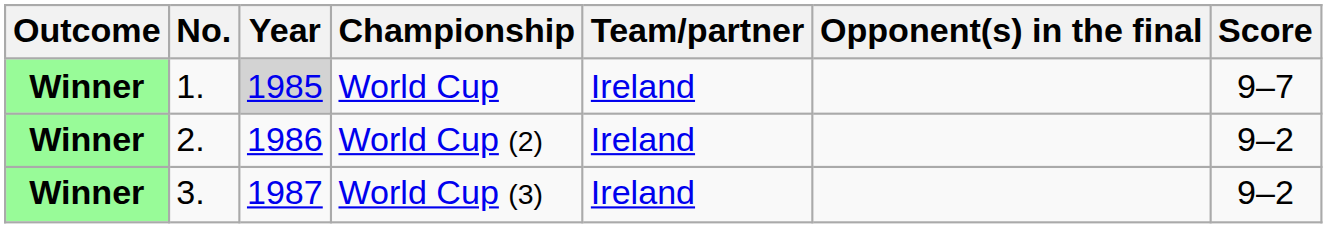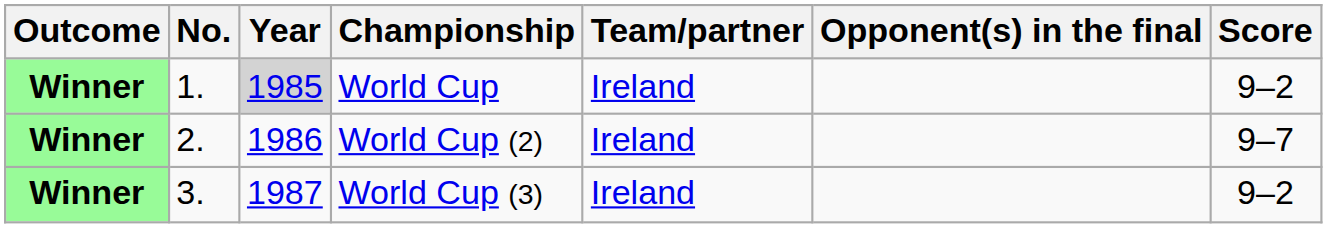 <table class="sortable wikitable plainrowheaders">
 <tr>
 <th>Outcome</th>
 <th>No.</th>
 <th>Year</th>
 <th>Championship</th>
 <th>Team/partner</th>
 <th>Opponent(s) in the final</th>
 <th>Score</th>
 </tr>
 <tr>
 <th scope="row" style="background:#98FB98">Winner</th>
 <td>1.</td>
 <td style="background: lightgrey;"><a href='#'>1985</a></td>
 <td><a href='#'>World Cup</a></td>
 <td><a href='#'>Ireland</a></td>
 <td></td>
-<td align="center">9–7</td>
+<td align="center">9–2</td>
 </tr>
 <tr>
 <th scope="row" style="background:#98FB98">Winner</th>
 <td>2.</td>
 <td><a href='#'>1986</a></td>
 <td><a href='#'>World Cup</a> <small>(2)</small></td>
 <td><a href='#'>Ireland</a></td>
 <td></td>
-<td align="center">9–2</td>
+<td align="center">9–7</td>
 </tr>
 <tr>
 <th scope="row" style="background:#98FB98">Winner</th>
 <td>3.</td>
 <td><a href='#'>1987</a></td>
 <td><a href='#'>World Cup</a> <small>(3)</small></td>
 <td><a href='#'>Ireland</a></td>
 <td></td>
 <td align="center">9–2</td>
 </tr>
 </table>
